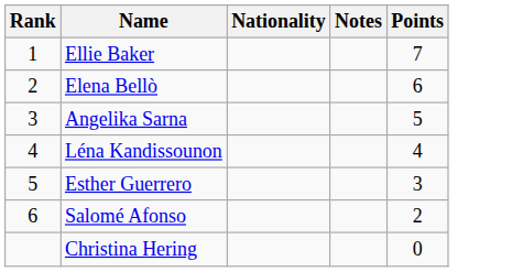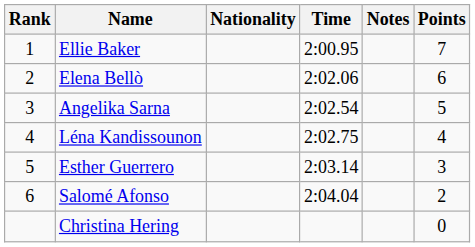 <table class="wikitable sortable" style="text-align:center; font-size:95%">
 <tr>
 <th>Rank</th>
 <th>Name</th>
 <th>Nationality</th>
+<th>Time</th>
 <th>Notes</th>
 <th>Points</th>
 </tr>
 <tr>
 <td>1</td>
 <td align=left><a href='#'>Ellie Baker</a></td>
 <td align=left></td>
+<td>2:00.95</td>
 <td></td>
 <td>7</td>
 </tr>
 <tr>
 <td>2</td>
 <td align=left><a href='#'>Elena Bellò</a></td>
 <td align=left></td>
+<td>2:02.06</td>
 <td></td>
 <td>6</td>
 </tr>
 <tr>
 <td>3</td>
 <td align=left><a href='#'>Angelika Sarna</a></td>
 <td align=left></td>
+<td>2:02.54</td>
 <td></td>
 <td>5</td>
 </tr>
 <tr>
 <td>4</td>
 <td align=left><a href='#'>Léna Kandissounon</a></td>
 <td align=left></td>
+<td>2:02.75</td>
 <td></td>
 <td>4</td>
 </tr>
 <tr>
 <td>5</td>
 <td align=left><a href='#'>Esther Guerrero</a></td>
 <td align=left></td>
+<td>2:03.14</td>
 <td></td>
 <td>3</td>
 </tr>
 <tr>
 <td>6</td>
 <td align=left><a href='#'>Salomé Afonso</a></td>
 <td align=left></td>
+<td>2:04.04</td>
 <td></td>
 <td>2</td>
 </tr>
 <tr>
 <td></td>
 <td align=left><a href='#'>Christina Hering</a></td>
 <td align=left></td>
 <td></td>
+<td></td>
 <td>0</td>
 </tr>
 </table>
